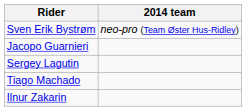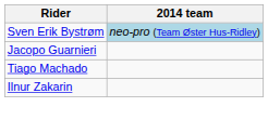 <table class="wikitable">
 <tr>
 <th>Rider</th>
 <th>2014 team</th>
 </tr>
 <tr>
 <td><a href='#'>Sven Erik Bystrøm</a></td>
-<td><em>neo-pro</em> <small>(<a href='#'>Team Øster Hus-Ridley</a>)</small></td>
+<td style="background: lightblue;"><em>neo-pro</em> <small>(<a href='#'>Team Øster Hus-Ridley</a>)</small></td>
 </tr>
 <tr>
 <td><a href='#'>Jacopo Guarnieri</a></td>
-<td></td>
-</tr>
-<tr>
-<td><a href='#'>Sergey Lagutin</a></td>
 <td></td>
 </tr>
 <tr>
 <td><a href='#'>Tiago Machado</a></td>
 <td></td>
 </tr>
 <tr>
 <td><a href='#'>Ilnur Zakarin</a></td>
 <td></td>
 </tr>
 </table>
